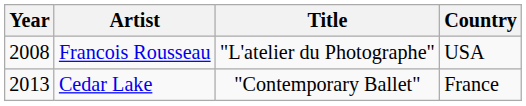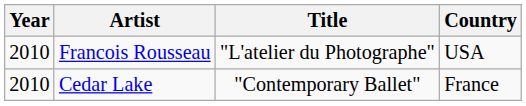 <table class="wikitable">
 <tr>
 <th>Year</th>
 <th>Artist</th>
 <th>Title</th>
 <th>Country</th>
 </tr>
 <tr>
-<td>2008</td>
+<td>2010</td>
 <td><a href='#'>Francois Rousseau</a></td>
 <td style="text-align:center;">"L'atelier du Photographe"</td>
 <td>USA</td>
 </tr>
 <tr>
-<td>2013</td>
+<td>2010</td>
 <td><a href='#'>Cedar Lake</a></td>
 <td style="text-align:center;">"Contemporary Ballet"</td>
 <td>France</td>
 </tr>
 </table>
